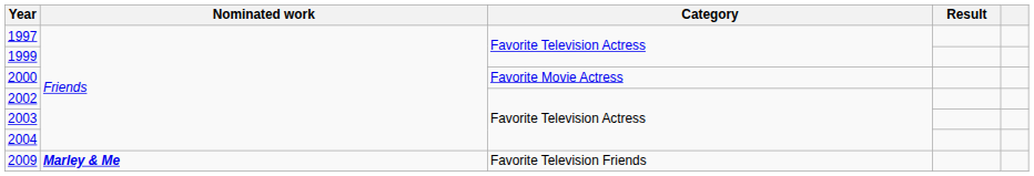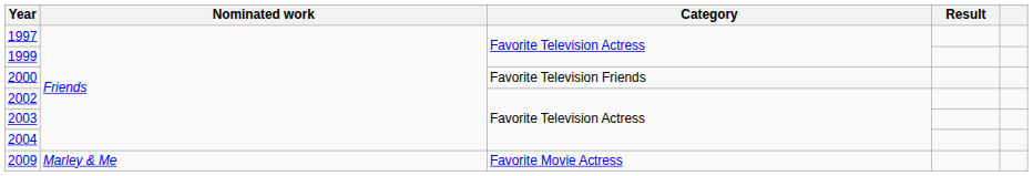 <table class="wikitable sortable">
 <tr>
 <th scope="col" style="width:1em;">Year</th>
 <th scope="col" style="width:39em;">Nominated work</th>
 <th scope="col" style="width:39em;">Category</th>
 <th scope="col" style="width:5em;">Result</th>
 <th scope="col" style="width:2em;" class="unsortable"></th>
 </tr>
 <tr>
 <td><a href='#'>1997</a></td>
 <td rowspan="6"><em><a href='#'>Friends</a></em></td>
 <td rowspan="2"><a href='#'>Favorite Television Actress</a></td>
 <td></td>
 <td></td>
 </tr>
 <tr>
 <td><a href='#'>1999</a></td>
 <td></td>
 <td></td>
 </tr>
 <tr>
 <td><a href='#'>2000</a></td>
-<td><a href='#'>Favorite Movie Actress</a></td>
+<td>Favorite Television Friends</td>
 <td></td>
 <td></td>
 </tr>
 <tr>
 <td><a href='#'>2002</a></td>
 <td rowspan="3">Favorite Television Actress</td>
 <td></td>
 <td></td>
 </tr>
 <tr>
 <td><a href='#'>2003</a></td>
 <td></td>
 <td></td>
 </tr>
 <tr>
 <td><a href='#'>2004</a></td>
 <td></td>
 <td></td>
 </tr>
 <tr>
 <td><a href='#'>2009</a></td>
-<td><strong><em><a href='#'>Marley & Me</a></em></strong></td>
-<td>Favorite Television Friends</td>
+<td><em><a href='#'>Marley & Me</a></em></td>
+<td><a href='#'>Favorite Movie Actress</a></td>
 <td></td>
 <td></td>
 </tr>
 </table>
